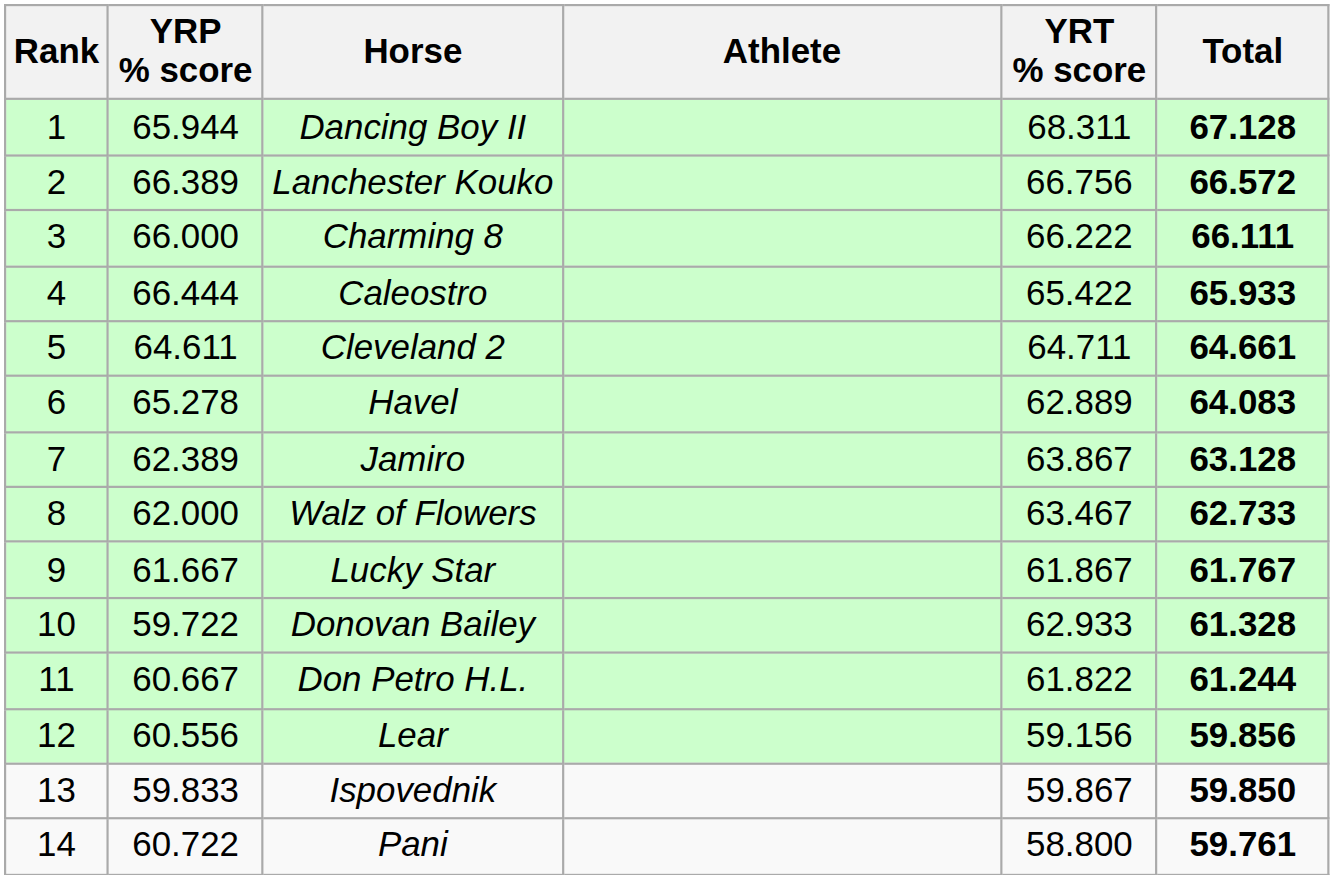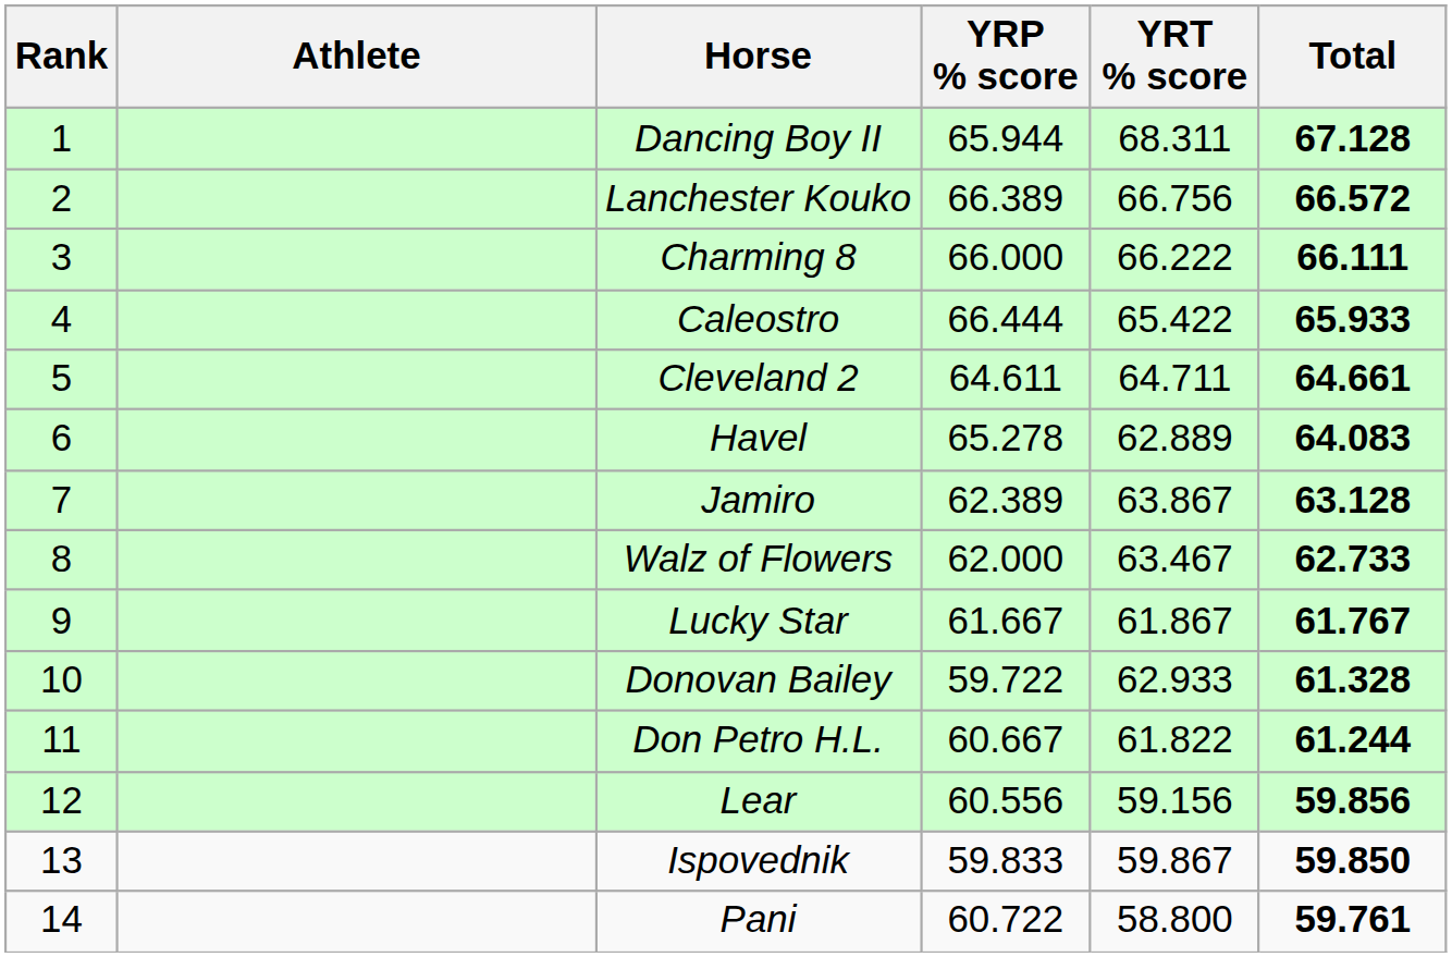 <table class="wikitable" style="text-align:center">
 <tr>
 <th width=40>Rank</th>
+<th width=250>Athlete</th>
+<th width=150>Horse</th>
 <th width=70>YRP<br>% score</th>
-<th width=150>Horse</th>
-<th width=250>Athlete</th>
 <th width=70>YRT<br>% score</th>
 <th width=80>Total</th>
 </tr>
 <tr bgcolor="ccffcc">
 <td>1</td>
+<td align=left></td>
+<td><em>Dancing Boy II </em></td>
 <td>65.944</td>
-<td><em>Dancing Boy II </em></td>
-<td align=left></td>
 <td>68.311</td>
 <td><strong>67.128</strong></td>
 </tr>
 <tr bgcolor="ccffcc">
 <td>2</td>
+<td align=left></td>
+<td><em>Lanchester Kouko </em></td>
 <td>66.389</td>
-<td><em>Lanchester Kouko </em></td>
-<td align=left></td>
 <td>66.756</td>
 <td><strong>66.572</strong></td>
 </tr>
 <tr bgcolor="ccffcc">
 <td>3</td>
+<td align=left></td>
+<td><em>Charming 8 </em></td>
 <td>66.000</td>
-<td><em>Charming 8 </em></td>
-<td align=left></td>
 <td>66.222</td>
 <td><strong>66.111</strong></td>
 </tr>
 <tr bgcolor="ccffcc">
 <td>4</td>
+<td align=left></td>
+<td><em>Caleostro</em></td>
 <td>66.444</td>
-<td><em>Caleostro</em></td>
-<td align=left></td>
 <td>65.422</td>
 <td><strong>65.933</strong></td>
 </tr>
 <tr bgcolor="ccffcc">
 <td>5</td>
+<td align=left></td>
+<td><em>Cleveland 2 </em></td>
 <td>64.611</td>
-<td><em>Cleveland 2 </em></td>
-<td align=left></td>
 <td>64.711</td>
 <td><strong>64.661</strong></td>
 </tr>
 <tr bgcolor="ccffcc">
 <td>6</td>
+<td align=left></td>
+<td><em>Havel</em></td>
 <td>65.278</td>
-<td><em>Havel</em></td>
-<td align=left></td>
 <td>62.889</td>
 <td><strong>64.083</strong></td>
 </tr>
 <tr bgcolor="ccffcc">
 <td>7</td>
+<td align=left></td>
+<td><em>Jamiro</em></td>
 <td>62.389</td>
-<td><em>Jamiro</em></td>
-<td align=left></td>
 <td>63.867</td>
 <td><strong>63.128</strong></td>
 </tr>
 <tr bgcolor="ccffcc">
 <td>8</td>
+<td align=left></td>
+<td><em>Walz of Flowers</em></td>
 <td>62.000</td>
-<td><em>Walz of Flowers</em></td>
-<td align=left></td>
 <td>63.467</td>
 <td><strong>62.733</strong></td>
 </tr>
 <tr bgcolor="ccffcc">
 <td>9</td>
+<td align=left></td>
+<td><em>Lucky Star</em></td>
 <td>61.667</td>
-<td><em>Lucky Star</em></td>
-<td align=left></td>
 <td>61.867</td>
 <td><strong>61.767</strong></td>
 </tr>
 <tr bgcolor="ccffcc">
 <td>10</td>
+<td align=left></td>
+<td><em>Donovan Bailey</em></td>
 <td>59.722</td>
-<td><em>Donovan Bailey</em></td>
-<td align=left></td>
 <td>62.933</td>
 <td><strong>61.328</strong></td>
 </tr>
 <tr bgcolor="ccffcc">
 <td>11</td>
+<td align=left></td>
+<td><em>Don Petro H.L.</em></td>
 <td>60.667</td>
-<td><em>Don Petro H.L.</em></td>
-<td align=left></td>
 <td>61.822</td>
 <td><strong>61.244</strong></td>
 </tr>
 <tr bgcolor="ccffcc">
 <td>12</td>
+<td align=left></td>
+<td><em>Lear</em></td>
 <td>60.556</td>
-<td><em>Lear</em></td>
-<td align=left></td>
 <td>59.156</td>
 <td><strong>59.856</strong></td>
 </tr>
 <tr>
 <td>13</td>
+<td align=left></td>
+<td><em>Ispovednik</em></td>
 <td>59.833</td>
-<td><em>Ispovednik</em></td>
-<td align=left></td>
 <td>59.867</td>
 <td><strong>59.850</strong></td>
 </tr>
 <tr>
 <td>14</td>
+<td align=left></td>
+<td><em>Pani</em></td>
 <td>60.722</td>
-<td><em>Pani</em></td>
-<td align=left></td>
 <td>58.800</td>
 <td><strong>59.761</strong></td>
 </tr>
 </table>
